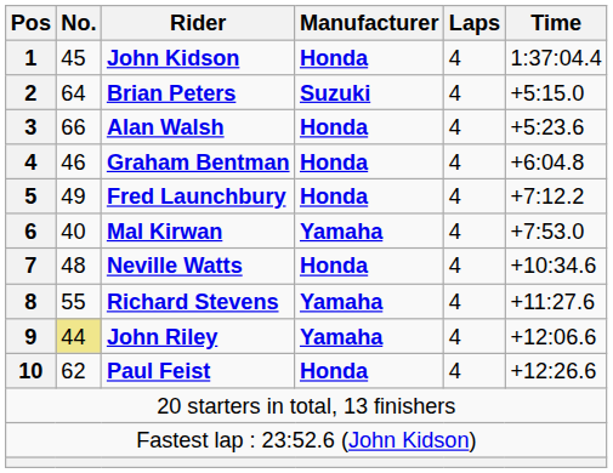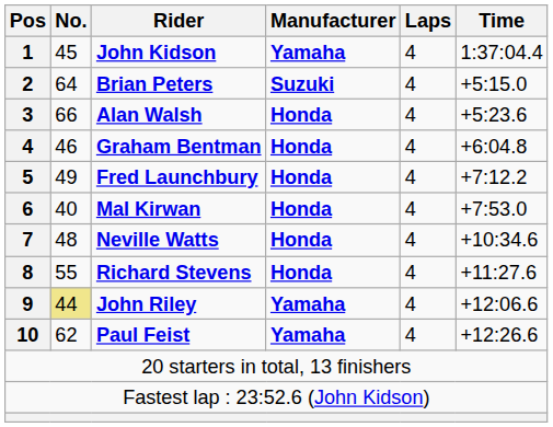 <table class="wikitable" style="font-size: 95%;">
 <tr>
 <th>Pos</th>
 <th>No.</th>
 <th>Rider</th>
 <th>Manufacturer</th>
 <th>Laps</th>
 <th>Time</th>
 </tr>
 <tr>
 <th>1</th>
 <td>45</td>
 <td> <strong><a href='#'>John Kidson</a></strong></td>
-<td><strong><a href='#'>Honda</a></strong></td>
+<td><strong><a href='#'>Yamaha</a></strong></td>
 <td>4</td>
 <td>1:37:04.4</td>
 </tr>
 <tr>
 <th>2</th>
 <td>64</td>
 <td> <strong><a href='#'>Brian Peters</a></strong></td>
 <td><strong><a href='#'>Suzuki</a></strong></td>
 <td>4</td>
 <td>+5:15.0</td>
 </tr>
 <tr>
 <th>3</th>
 <td>66</td>
 <td> <strong><a href='#'>Alan Walsh</a></strong></td>
 <td><strong><a href='#'>Honda</a></strong></td>
 <td>4</td>
 <td>+5:23.6</td>
 </tr>
 <tr>
 <th>4</th>
 <td>46</td>
 <td> <strong><a href='#'>Graham Bentman</a></strong></td>
 <td><strong><a href='#'>Honda</a></strong></td>
 <td>4</td>
 <td>+6:04.8</td>
 </tr>
 <tr>
 <th>5</th>
 <td>49</td>
 <td> <strong><a href='#'>Fred Launchbury</a></strong></td>
 <td><strong><a href='#'>Honda</a></strong></td>
 <td>4</td>
 <td>+7:12.2</td>
 </tr>
 <tr>
 <th>6</th>
 <td>40</td>
 <td> <strong><a href='#'>Mal Kirwan</a></strong></td>
-<td><strong><a href='#'>Yamaha</a></strong></td>
+<td><strong><a href='#'>Honda</a></strong></td>
 <td>4</td>
 <td>+7:53.0</td>
 </tr>
 <tr>
 <th>7</th>
 <td>48</td>
 <td> <strong><a href='#'>Neville Watts</a></strong></td>
 <td><strong><a href='#'>Honda</a></strong></td>
 <td>4</td>
 <td>+10:34.6</td>
 </tr>
 <tr>
 <th>8</th>
 <td>55</td>
 <td> <strong><a href='#'>Richard Stevens</a></strong></td>
-<td><strong><a href='#'>Yamaha</a></strong></td>
+<td><strong><a href='#'>Honda</a></strong></td>
 <td>4</td>
 <td>+11:27.6</td>
 </tr>
 <tr>
 <th>9</th>
 <td style="background: khaki;">44</td>
 <td> <strong><a href='#'>John Riley</a></strong></td>
 <td><strong><a href='#'>Yamaha</a></strong></td>
 <td>4</td>
 <td>+12:06.6</td>
 </tr>
 <tr>
 <th>10</th>
 <td>62</td>
 <td> <strong><a href='#'>Paul Feist</a></strong></td>
-<td><strong><a href='#'>Honda</a></strong></td>
+<td><strong><a href='#'>Yamaha</a></strong></td>
 <td>4</td>
 <td>+12:26.6</td>
 </tr>
 <tr>
 <td colspan=6 align=center>20 starters in total, 13 finishers</td>
 </tr>
 <tr>
 <td colspan=6 align=center>Fastest lap : 23:52.6 (<a href='#'>John Kidson</a>)</td>
 </tr>
 <tr>
 <th colspan=6></th>
 </tr>
 </table>
